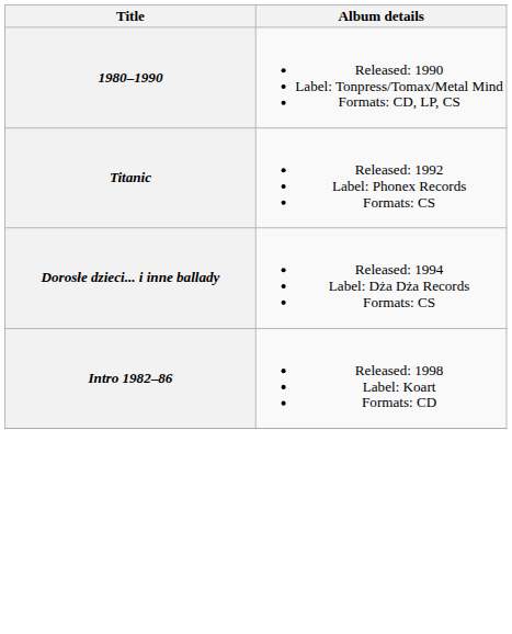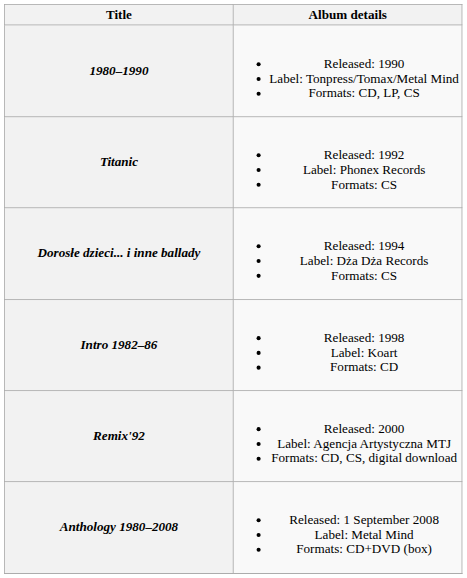 <table class="wikitable plainrowheaders" style="text-align:center;">
 <tr>
 <th scope="col" style="width:17em;">Title</th>
 <th scope="col">Album details</th>
 </tr>
 <tr>
 <th scope="row"><em>1980–1990</em></th>
 <td><br><ul><li>Released: 1990</li><li>Label: Tonpress/Tomax/Metal Mind</li><li>Formats: CD, LP, CS</li></ul></td>
 </tr>
 <tr>
 <th scope="row"><em>Titanic</em></th>
 <td><br><ul><li>Released: 1992</li><li>Label: Phonex Records</li><li>Formats: CS</li></ul></td>
 </tr>
 <tr>
 <th scope="row"><em>Dorosłe dzieci... i inne ballady</em></th>
 <td><br><ul><li>Released: 1994</li><li>Label: Dża Dża Records</li><li>Formats: CS</li></ul></td>
 </tr>
 <tr>
 <th scope="row"><em>Intro 1982–86</em></th>
 <td><br><ul><li>Released: 1998</li><li>Label: Koart</li><li>Formats: CD</li></ul></td>
 </tr>
 <tr>
+<th scope="row"><em>Remix'92</em></th>
+<td><br><ul><li>Released: 2000</li><li>Label: Agencja Artystyczna MTJ</li><li>Formats: CD, CS, digital download</li></ul></td>
+</tr>
+<tr>
+<th scope="row"><em>Anthology 1980–2008</em></th>
+<td><br><ul><li>Released: 1 September 2008</li><li>Label: Metal Mind</li><li>Formats: CD+DVD (box)</li></ul></td>
+</tr>
+<tr>
 </tr>
 </table>
